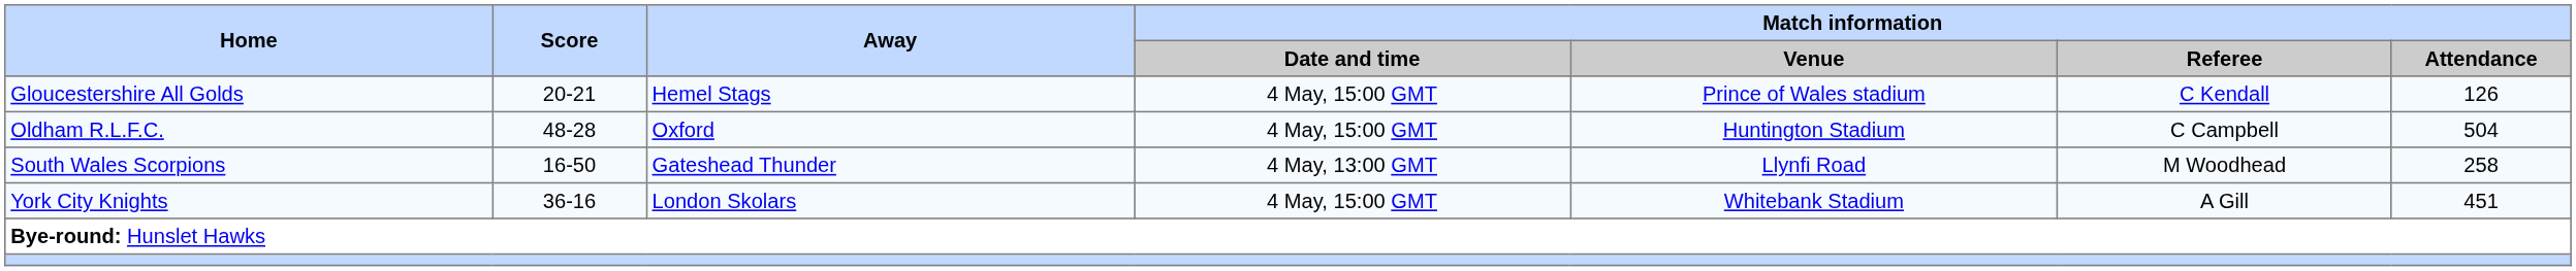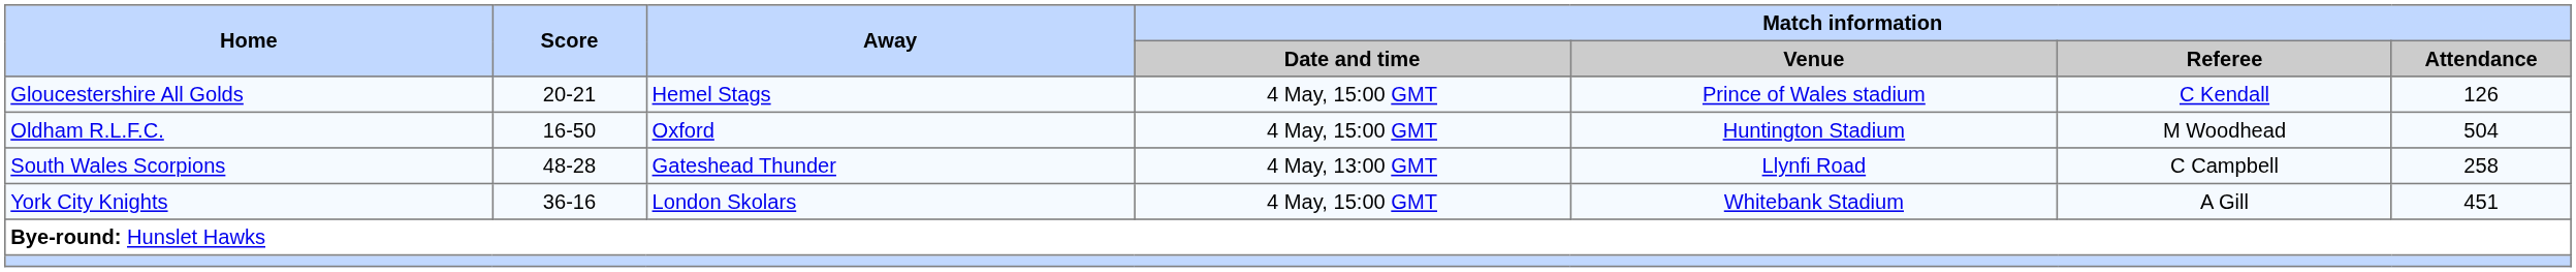 <table border=1 style="border-collapse:collapse; font-size:80%; text-align:center;" cellpadding=3 cellspacing=0 width=100%>
 <tr bgcolor=#C1D8FF>
 <th rowspan=2 width=19%>Home</th>
 <th rowspan=2 width=6%>Score</th>
 <th rowspan=2 width=19%>Away</th>
 <th colspan=6>Match information</th>
 </tr>
 <tr bgcolor=#CCCCCC>
 <th width=17%>Date and time</th>
 <th width=19%>Venue</th>
 <th width=13%>Referee</th>
 <th width=7%>Attendance</th>
 </tr>
 <tr bgcolor=#F5FAFF>
 <td align=left> <a href='#'>Gloucestershire All Golds</a></td>
 <td>20-21</td>
 <td align=left> <a href='#'>Hemel Stags</a></td>
 <td>4 May, 15:00 <a href='#'>GMT</a></td>
 <td><a href='#'>Prince of Wales stadium</a></td>
 <td><a href='#'>C Kendall</a></td>
 <td>126</td>
 </tr>
 <tr bgcolor=#F5FAFF>
 <td align=left> <a href='#'>Oldham R.L.F.C.</a></td>
-<td>48-28</td>
+<td>16-50</td>
 <td align=left> <a href='#'>Oxford</a></td>
 <td>4 May, 15:00 <a href='#'>GMT</a></td>
 <td><a href='#'>Huntington Stadium</a></td>
-<td>C Campbell</td>
+<td>M Woodhead</td>
 <td>504</td>
 </tr>
 <tr bgcolor=#F5FAFF>
 <td align=left> <a href='#'>South Wales Scorpions</a></td>
-<td>16-50</td>
+<td>48-28</td>
 <td align=left> <a href='#'>Gateshead Thunder</a></td>
 <td>4 May, 13:00 <a href='#'>GMT</a></td>
 <td><a href='#'>Llynfi Road</a></td>
-<td>M Woodhead</td>
+<td>C Campbell</td>
 <td>258</td>
 </tr>
 <tr bgcolor=#F5FAFF>
 <td align=left> <a href='#'>York City Knights</a></td>
 <td>36-16</td>
 <td align=left> <a href='#'>London Skolars</a></td>
 <td>4 May, 15:00 <a href='#'>GMT</a></td>
 <td><a href='#'>Whitebank Stadium</a></td>
 <td>A Gill</td>
 <td>451</td>
 </tr>
 <tr>
 <td colspan="7" align="left"><strong>Bye-round:</strong>  <a href='#'>Hunslet Hawks</a></td>
 </tr>
 <tr bgcolor=#C1D8FF>
 <th colspan=12></th>
 </tr>
 </table>
